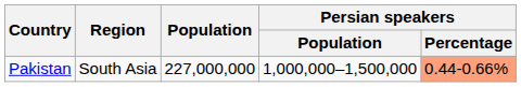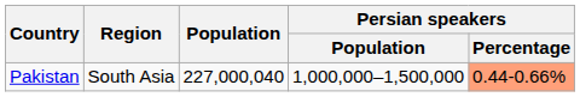 <table class="wikitable sortable">
 <tr>
 <th rowspan=2>Country</th>
 <th rowspan=2>Region</th>
 <th rowspan=2>Population</th>
 <th colspan=2>Persian speakers</th>
 </tr>
 <tr>
 <th>Population</th>
 <th>Percentage</th>
 </tr>
 <tr>
 <td><a href='#'>Pakistan</a></td>
 <td>South Asia</td>
-<td>227,000,000</td>
+<td>227,000,040</td>
 <td>1,000,000–1,500,000</td>
 <td style="background: lightsalmon;">0.44-0.66%</td>
 </tr>
 </table>
